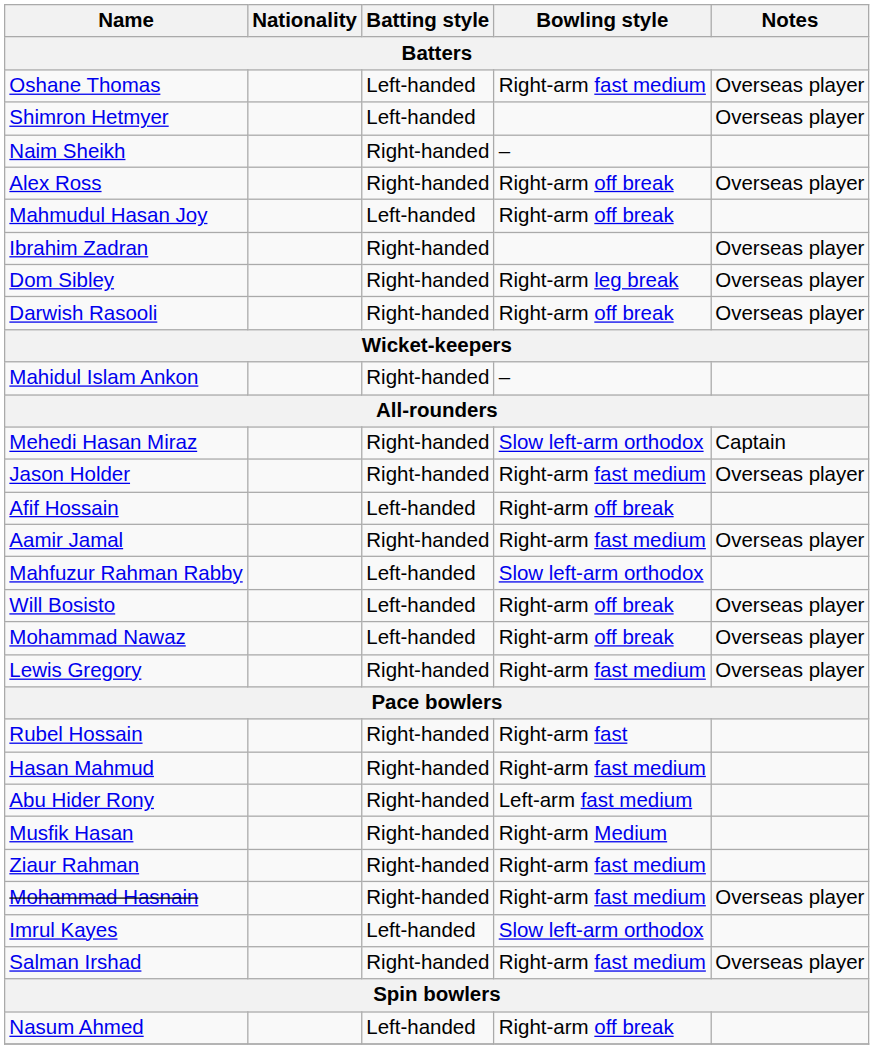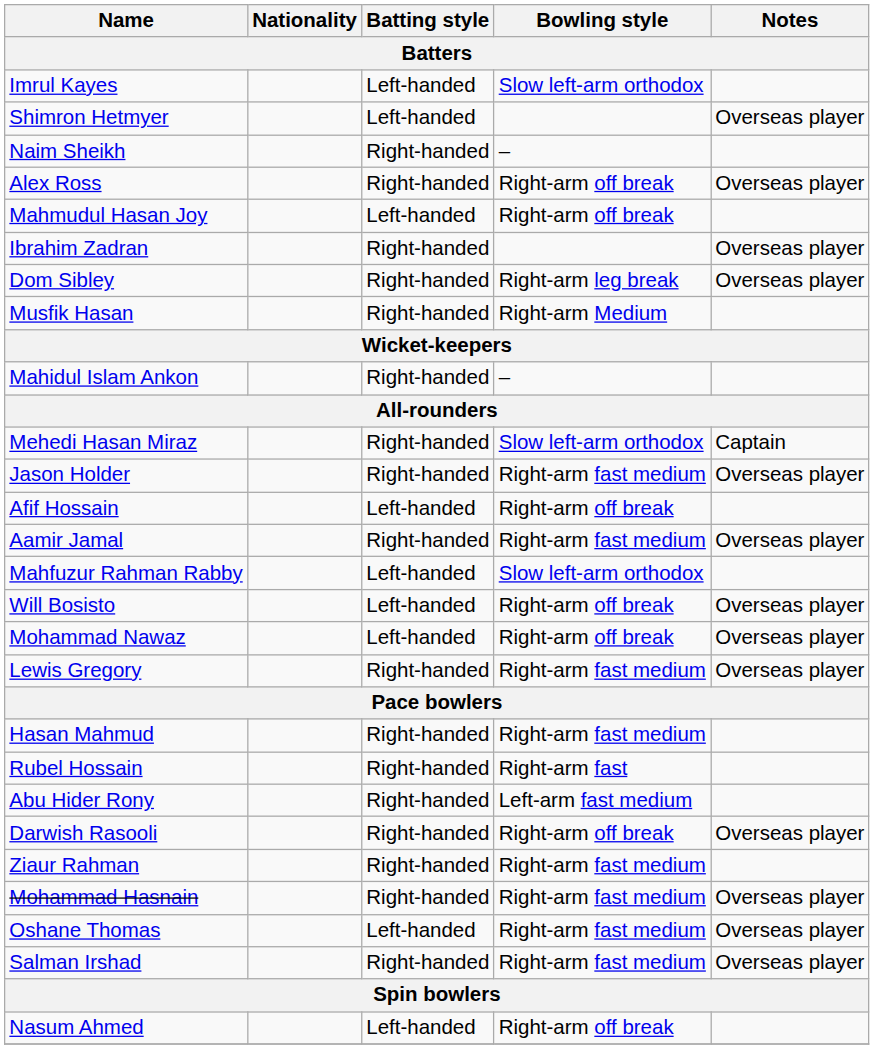 <table class="wikitable">
 <tr>
 <th>Name</th>
 <th>Nationality</th>
 <th>Batting style</th>
 <th>Bowling style</th>
 <th>Notes</th>
 </tr>
 <tr>
 <th colspan="5">Batters</th>
 </tr>
 <tr>
-<td><a href='#'>Oshane Thomas</a></td>
+<td><a href='#'>Imrul Kayes</a></td>
 <td></td>
 <td>Left-handed</td>
-<td>Right-arm <a href='#'>fast medium</a></td>
-<td>Overseas player</td>
+<td><a href='#'>Slow left-arm orthodox</a></td>
+<td></td>
 </tr>
 <tr>
 <td><a href='#'>Shimron Hetmyer</a></td>
 <td></td>
 <td>Left-handed</td>
 <td></td>
 <td>Overseas player</td>
 </tr>
 <tr>
 <td><a href='#'>Naim Sheikh</a></td>
 <td></td>
 <td>Right-handed</td>
 <td>–</td>
 <td></td>
 </tr>
 <tr>
 <td><a href='#'>Alex Ross</a></td>
 <td></td>
 <td>Right-handed</td>
 <td>Right-arm <a href='#'>off break</a></td>
 <td>Overseas player</td>
 </tr>
 <tr>
 <td><a href='#'>Mahmudul Hasan Joy</a></td>
 <td></td>
 <td>Left-handed</td>
 <td>Right-arm <a href='#'>off break</a></td>
 <td></td>
 </tr>
 <tr>
 <td><a href='#'>Ibrahim Zadran</a></td>
 <td></td>
 <td>Right-handed</td>
 <td></td>
 <td>Overseas player</td>
 </tr>
 <tr>
 <td><a href='#'>Dom Sibley</a></td>
 <td></td>
 <td>Right-handed</td>
 <td>Right-arm <a href='#'>leg break</a></td>
 <td>Overseas player</td>
 </tr>
 <tr>
-<td><a href='#'>Darwish Rasooli</a></td>
+<td><a href='#'>Musfik Hasan</a></td>
 <td></td>
 <td>Right-handed</td>
-<td>Right-arm <a href='#'>off break</a></td>
-<td>Overseas player</td>
+<td>Right-arm <a href='#'>Medium</a></td>
+<td></td>
 </tr>
 <tr>
 <th colspan="5">Wicket-keepers</th>
 </tr>
 <tr>
 <td><a href='#'>Mahidul Islam Ankon</a></td>
 <td></td>
 <td>Right-handed</td>
 <td>–</td>
 <td></td>
 </tr>
 <tr>
 <th colspan="5">All-rounders</th>
 </tr>
 <tr>
 <td><a href='#'>Mehedi Hasan Miraz</a></td>
 <td></td>
 <td>Right-handed</td>
 <td><a href='#'>Slow left-arm orthodox</a></td>
 <td>Captain</td>
 </tr>
 <tr>
 <td><a href='#'>Jason Holder</a></td>
 <td></td>
 <td>Right-handed</td>
 <td>Right-arm <a href='#'>fast medium</a></td>
 <td>Overseas player</td>
 </tr>
 <tr>
 <td><a href='#'>Afif Hossain</a></td>
 <td></td>
 <td>Left-handed</td>
 <td>Right-arm <a href='#'>off break</a></td>
 <td></td>
 </tr>
 <tr>
 <td><a href='#'>Aamir Jamal</a></td>
 <td></td>
 <td>Right-handed</td>
 <td>Right-arm <a href='#'>fast medium</a></td>
 <td>Overseas player</td>
 </tr>
 <tr>
 <td><a href='#'>Mahfuzur Rahman Rabby</a></td>
 <td></td>
 <td>Left-handed</td>
 <td><a href='#'>Slow left-arm orthodox</a></td>
 <td></td>
 </tr>
 <tr>
 <td><a href='#'>Will Bosisto</a></td>
 <td></td>
 <td>Left-handed</td>
 <td>Right-arm <a href='#'>off break</a></td>
 <td>Overseas player</td>
 </tr>
 <tr>
 <td><a href='#'>Mohammad Nawaz</a></td>
 <td></td>
 <td>Left-handed</td>
 <td>Right-arm <a href='#'>off break</a></td>
 <td>Overseas player</td>
 </tr>
 <tr>
 <td><a href='#'>Lewis Gregory</a></td>
 <td></td>
 <td>Right-handed</td>
 <td>Right-arm <a href='#'>fast medium</a></td>
 <td>Overseas player</td>
 </tr>
 <tr>
 <th colspan="5">Pace bowlers</th>
 </tr>
 <tr>
+<td><a href='#'>Hasan Mahmud</a></td>
+<td></td>
+<td>Right-handed</td>
+<td>Right-arm <a href='#'>fast medium</a></td>
+<td></td>
+</tr>
+<tr>
 <td><a href='#'>Rubel Hossain</a></td>
 <td></td>
 <td>Right-handed</td>
 <td>Right-arm <a href='#'>fast</a></td>
-<td></td>
-</tr>
-<tr>
-<td><a href='#'>Hasan Mahmud</a></td>
-<td></td>
-<td>Right-handed</td>
-<td>Right-arm <a href='#'>fast medium</a></td>
 <td></td>
 </tr>
 <tr>
 <td><a href='#'>Abu Hider Rony</a></td>
 <td></td>
 <td>Right-handed</td>
 <td>Left-arm <a href='#'>fast medium</a></td>
 <td></td>
 </tr>
 <tr>
-<td><a href='#'>Musfik Hasan</a></td>
+<td><a href='#'>Darwish Rasooli</a></td>
 <td></td>
 <td>Right-handed</td>
-<td>Right-arm <a href='#'>Medium</a></td>
-<td></td>
+<td>Right-arm <a href='#'>off break</a></td>
+<td>Overseas player</td>
 </tr>
 <tr>
 <td><a href='#'>Ziaur Rahman</a></td>
 <td></td>
 <td>Right-handed</td>
 <td>Right-arm <a href='#'>fast medium</a></td>
 <td></td>
 </tr>
 <tr>
 <td><s><a href='#'>Mohammad Hasnain</a></s></td>
 <td></td>
 <td>Right-handed</td>
 <td>Right-arm <a href='#'>fast medium</a></td>
 <td>Overseas player</td>
 </tr>
 <tr>
-<td><a href='#'>Imrul Kayes</a></td>
+<td><a href='#'>Oshane Thomas</a></td>
 <td></td>
 <td>Left-handed</td>
-<td><a href='#'>Slow left-arm orthodox</a></td>
-<td></td>
+<td>Right-arm <a href='#'>fast medium</a></td>
+<td>Overseas player</td>
 </tr>
 <tr>
 <td><a href='#'>Salman Irshad</a></td>
 <td></td>
 <td>Right-handed</td>
 <td>Right-arm <a href='#'>fast medium</a></td>
 <td>Overseas player</td>
 </tr>
 <tr>
 <th colspan="5">Spin bowlers</th>
 </tr>
 <tr>
 <td><a href='#'>Nasum Ahmed</a></td>
 <td></td>
 <td>Left-handed</td>
 <td>Right-arm <a href='#'>off break</a></td>
 <td></td>
 </tr>
 <tr>
 </tr>
 </table>
